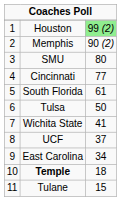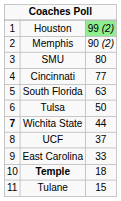 <table class="wikitable">
 <tr align="center">
 <td align="center" Colspan="3"><strong>Coaches Poll</strong></td>
 </tr>
 <tr align="center">
 </tr>
 <tr align="center">
 <td>1</td>
 <td>Houston</td>
 <td style="background: lightgreen;">99 <em>(2)</em></td>
 </tr>
 <tr align="center">
 <td>2</td>
 <td>Memphis</td>
 <td>90 <em>(2)</em></td>
 </tr>
 <tr align="center">
 <td>3</td>
 <td>SMU</td>
 <td>80</td>
 </tr>
 <tr align="center">
 <td>4</td>
 <td>Cincinnati</td>
 <td>77</td>
 </tr>
 <tr align="center">
 <td>5</td>
 <td>South Florida</td>
-<td>61</td>
+<td>63</td>
 </tr>
 <tr align="center">
 <td>6</td>
 <td>Tulsa</td>
 <td>50</td>
 </tr>
 <tr align="center">
-<td>7</td>
+<td><strong>7</strong></td>
 <td>Wichita State</td>
-<td>41</td>
+<td>44</td>
 </tr>
 <tr align="center">
 <td>8</td>
 <td>UCF</td>
 <td>37</td>
 </tr>
 <tr align="center">
 <td>9</td>
 <td>East Carolina</td>
-<td>34</td>
+<td>33</td>
 </tr>
 <tr align="center">
 <td>10</td>
 <td><strong>Temple</strong></td>
 <td>18</td>
 </tr>
 <tr align="center">
 <td>11</td>
 <td>Tulane</td>
 <td>15</td>
 </tr>
 </table>
